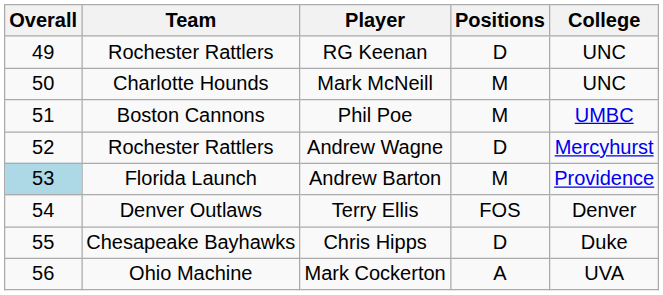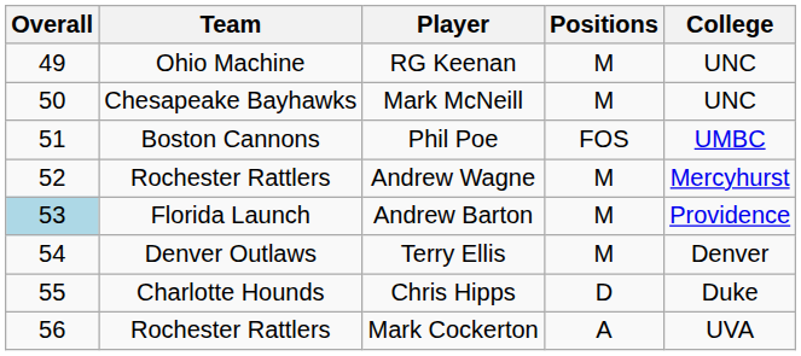 <table class="wikitable" style="text-align:center">
 <tr>
 <th>Overall</th>
 <th>Team</th>
 <th>Player</th>
 <th>Positions</th>
 <th>College</th>
 </tr>
 <tr>
 <td>49</td>
-<td>Rochester Rattlers</td>
+<td>Ohio Machine</td>
 <td>RG Keenan</td>
-<td>D</td>
+<td>M</td>
 <td>UNC</td>
 </tr>
 <tr>
 <td>50</td>
-<td>Charlotte Hounds</td>
+<td>Chesapeake Bayhawks</td>
 <td>Mark McNeill</td>
 <td>M</td>
 <td>UNC</td>
 </tr>
 <tr>
 <td>51</td>
 <td>Boston Cannons</td>
 <td>Phil Poe</td>
-<td>M</td>
+<td>FOS</td>
 <td><a href='#'>UMBC</a></td>
 </tr>
 <tr>
 <td>52</td>
 <td>Rochester Rattlers</td>
 <td>Andrew Wagne</td>
-<td>D</td>
+<td>M</td>
 <td><a href='#'>Mercyhurst</a></td>
 </tr>
 <tr>
 <td style="background: lightblue;">53</td>
 <td>Florida Launch</td>
 <td>Andrew Barton</td>
 <td>M</td>
 <td><a href='#'>Providence</a></td>
 </tr>
 <tr>
 <td>54</td>
 <td>Denver Outlaws</td>
 <td>Terry Ellis</td>
-<td>FOS</td>
+<td>M</td>
 <td>Denver</td>
 </tr>
 <tr>
 <td>55</td>
-<td>Chesapeake Bayhawks</td>
+<td>Charlotte Hounds</td>
 <td>Chris Hipps</td>
 <td>D</td>
 <td>Duke</td>
 </tr>
 <tr>
 <td>56</td>
-<td>Ohio Machine</td>
+<td>Rochester Rattlers</td>
 <td>Mark Cockerton</td>
 <td>A</td>
 <td>UVA</td>
 </tr>
 </table>
